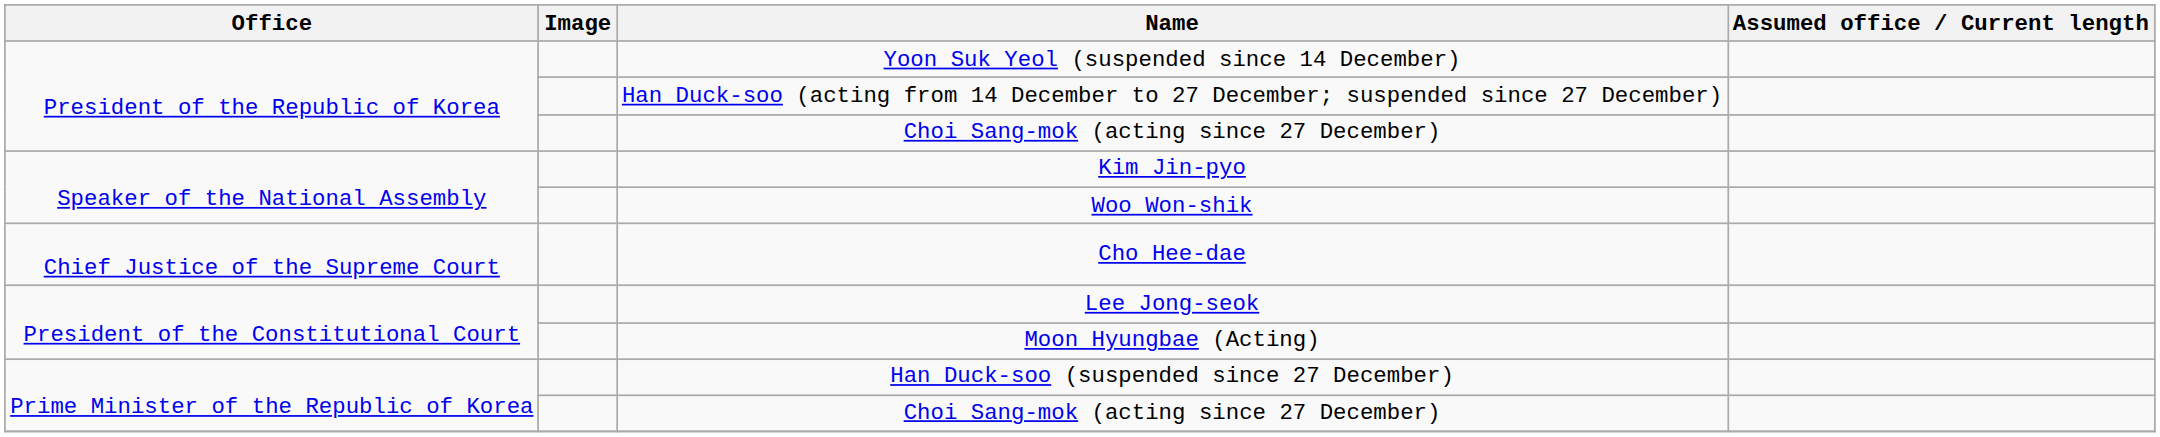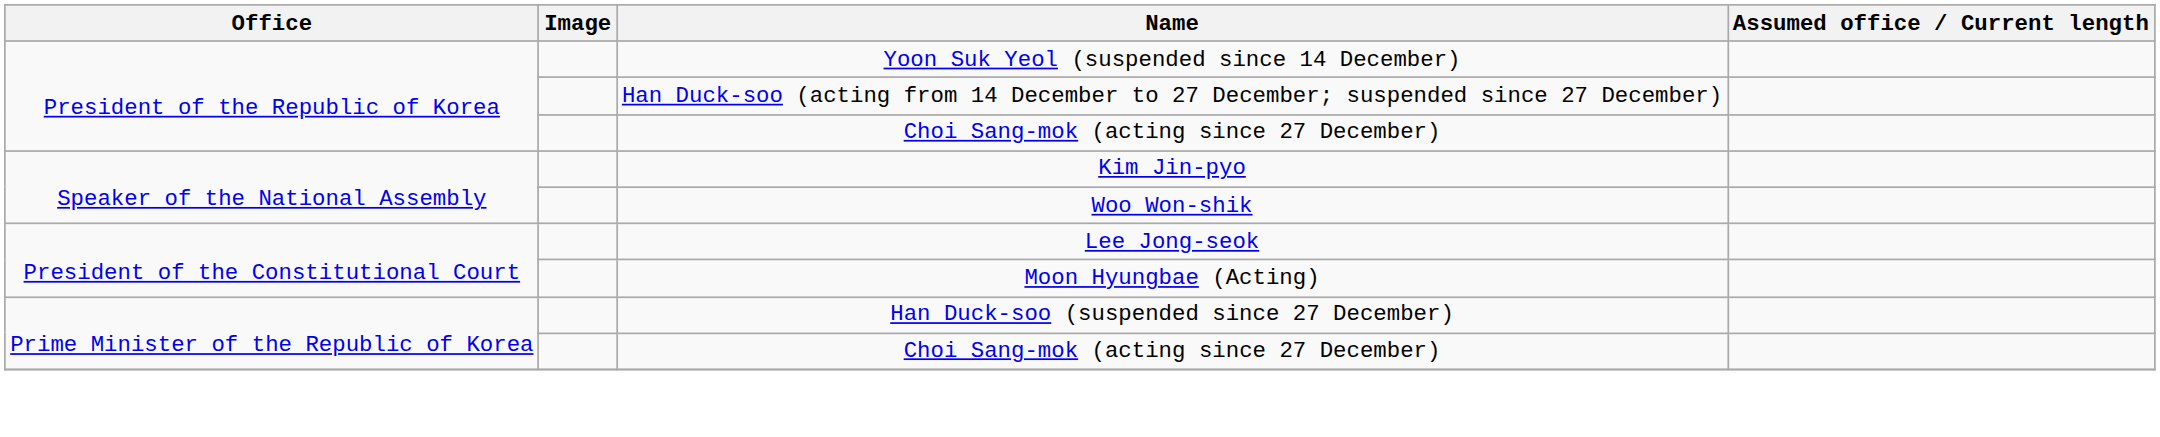 <table class="wikitable" style="text-align:center">
 <tr>
 <th>Office</th>
 <th>Image</th>
 <th>Name</th>
 <th>Assumed office / Current length</th>
 </tr>
 <tr>
 <td rowspan="3"><br><a href='#'>President of the Republic of Korea</a></td>
 <td></td>
 <td><a href='#'>Yoon Suk Yeol</a> (suspended since 14 December)</td>
 <td></td>
 </tr>
 <tr>
 <td></td>
 <td><a href='#'>Han Duck-soo</a> (acting from 14 December to 27 December; suspended since 27 December)</td>
 <td></td>
 </tr>
 <tr>
 <td></td>
 <td><a href='#'>Choi Sang-mok</a> (acting since 27 December)</td>
 <td></td>
 </tr>
 <tr>
 <td rowspan="2"><br><a href='#'>Speaker of the National Assembly</a></td>
 <td></td>
 <td><a href='#'>Kim Jin-pyo</a></td>
 <td></td>
 </tr>
 <tr>
 <td></td>
 <td><a href='#'>Woo Won-shik</a></td>
 <td></td>
 </tr>
 <tr>
-<td><br><a href='#'>Chief Justice of the Supreme Court</a></td>
-<td></td>
-<td><a href='#'>Cho Hee-dae</a></td>
-<td></td>
-</tr>
-<tr>
 <td rowspan=2><br><a href='#'>President of the Constitutional Court</a></td>
 <td></td>
 <td><a href='#'>Lee Jong-seok</a></td>
 <td></td>
 </tr>
 <tr>
 <td></td>
 <td><a href='#'>Moon Hyungbae</a> (Acting)</td>
 <td></td>
 </tr>
 <tr>
 <td rowspan="2"><br><a href='#'>Prime Minister of the Republic of Korea</a></td>
 <td></td>
 <td><a href='#'>Han Duck-soo</a> (suspended since 27 December)</td>
 <td></td>
 </tr>
 <tr>
 <td></td>
 <td><a href='#'>Choi Sang-mok</a> (acting since 27 December)</td>
 <td></td>
 </tr>
 <tr>
 </tr>
 </table>
